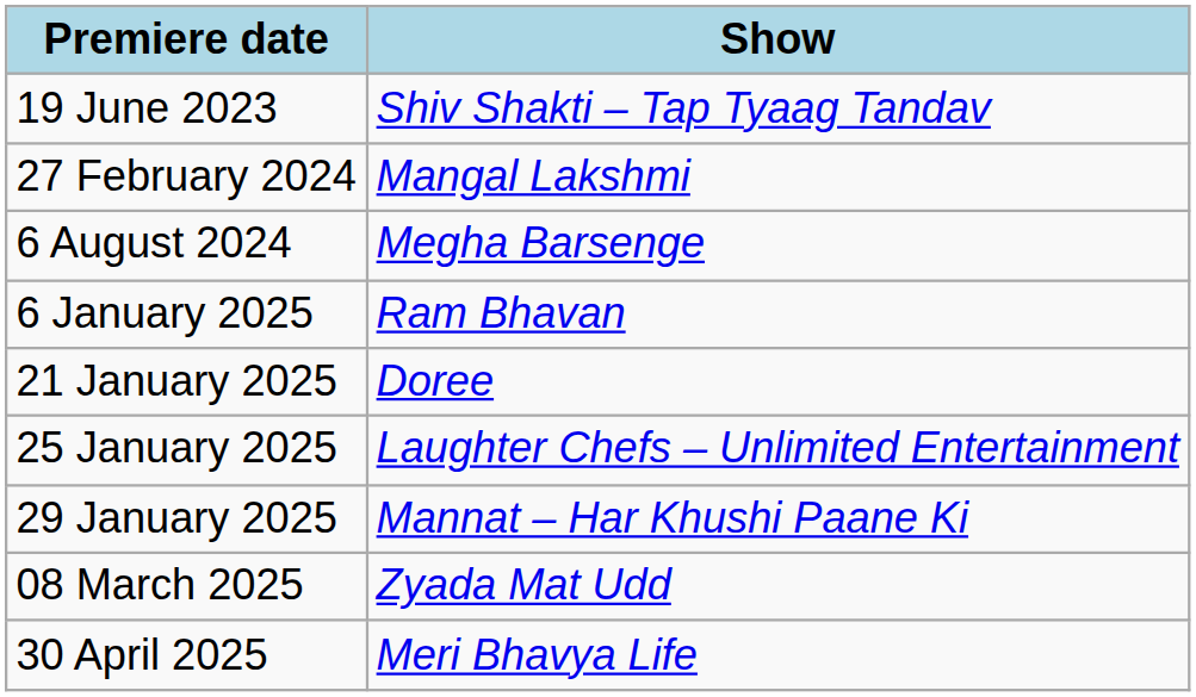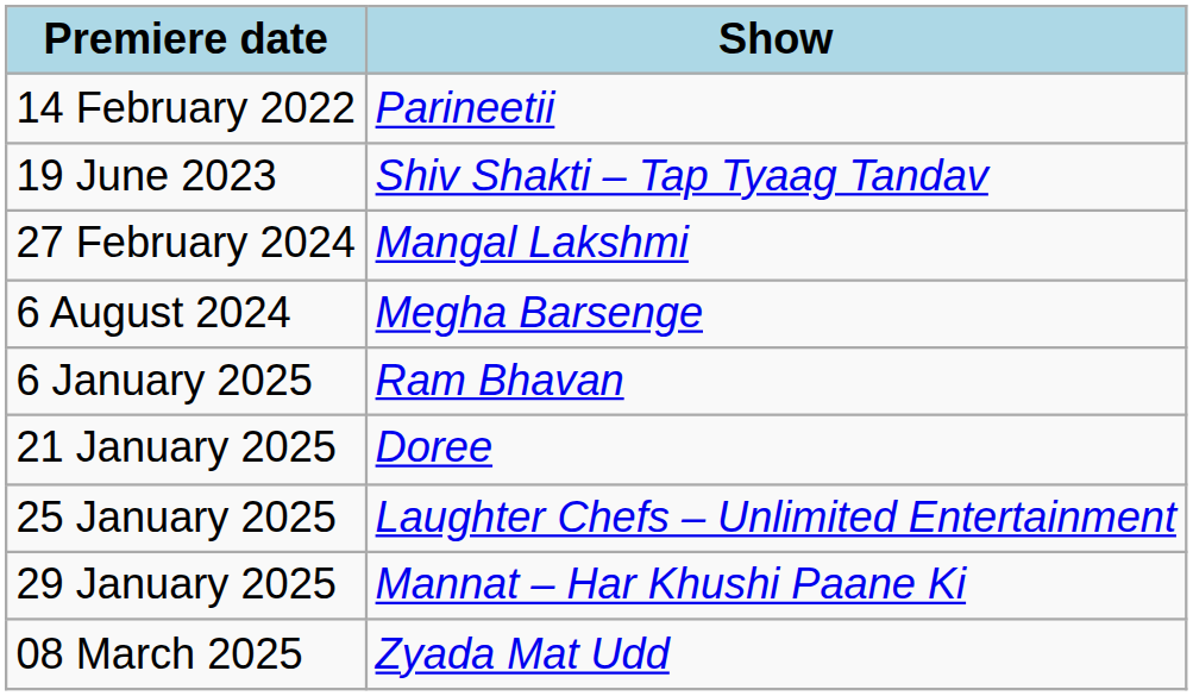 <table class="wikitable sortable">
 <tr>
 <th style=" background:lightblue;">Premiere date</th>
 <th style=" background:lightblue;">Show</th>
+</tr>
+<tr>
+<td>14 February 2022</td>
+<td><em><a href='#'>Parineetii</a></em></td>
 </tr>
 <tr>
 <td>19 June 2023</td>
 <td><em><a href='#'>Shiv Shakti – Tap Tyaag Tandav</a></em></td>
 </tr>
 <tr>
 <td>27 February 2024</td>
 <td><em><a href='#'>Mangal Lakshmi</a></em></td>
 </tr>
 <tr>
 <td>6 August 2024</td>
 <td><em><a href='#'>Megha Barsenge</a></em></td>
 </tr>
 <tr>
 <td>6 January 2025</td>
 <td><em><a href='#'>Ram Bhavan</a></em></td>
 </tr>
 <tr>
 <td>21 January 2025</td>
 <td><em><a href='#'>Doree</a></em></td>
 </tr>
 <tr>
 <td>25 January 2025</td>
 <td><em><a href='#'>Laughter Chefs – Unlimited Entertainment</a></em></td>
 </tr>
 <tr>
 <td>29 January 2025</td>
 <td><em><a href='#'>Mannat – Har Khushi Paane Ki</a></em></td>
 </tr>
 <tr>
 <td>08 March 2025</td>
 <td><em><a href='#'>Zyada Mat Udd</a></em></td>
 </tr>
-<tr>
-<td>30 April 2025</td>
-<td><em><a href='#'>Meri Bhavya Life</a></em></td>
-</tr>
 </table>
